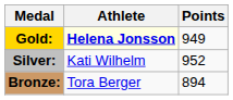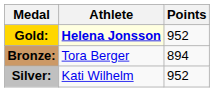 <table class="wikitable">
 <tr>
 <th><strong>Medal</strong></th>
 <th><strong>Athlete</strong></th>
 <th><strong>Points</strong></th>
 </tr>
 <tr>
 <td style="text-align:center;background-color:gold;"><strong>Gold:</strong></td>
 <td style="background: lightyellow;"> <strong><a href='#'>Helena Jonsson</a></strong></td>
-<td>949</td>
-</tr>
-<tr>
-<td style="text-align:center;background-color:silver;"><strong>Silver:</strong></td>
-<td> <a href='#'>Kati Wilhelm</a></td>
 <td>952</td>
 </tr>
 <tr>
 <td style="text-align:center;background-color:#CC9966;"><strong>Bronze:</strong></td>
 <td> <a href='#'>Tora Berger</a></td>
 <td>894</td>
 </tr>
+<tr>
+<td style="text-align:center;background-color:silver;"><strong>Silver:</strong></td>
+<td> <a href='#'>Kati Wilhelm</a></td>
+<td>952</td>
+</tr>
 </table>
